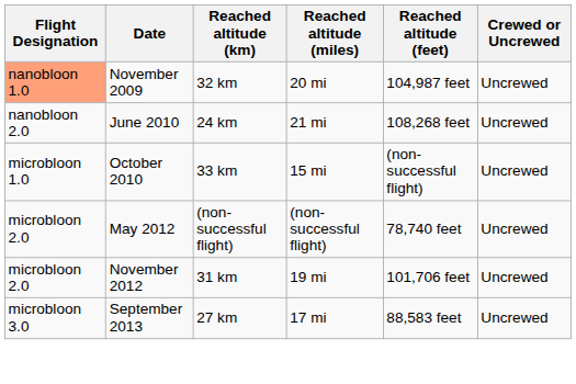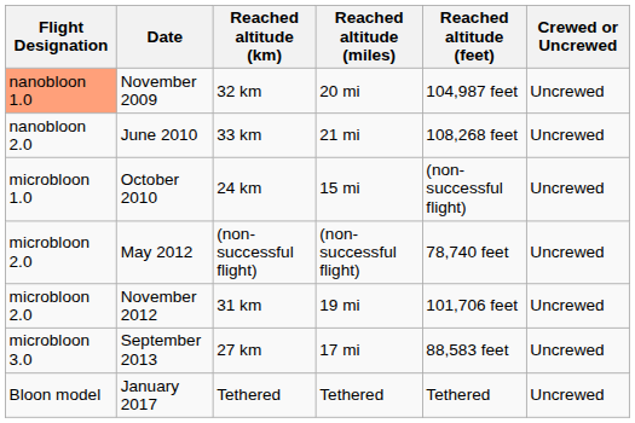 <table class="wikitable sortable">
 <tr>
 <th>Flight Designation</th>
 <th>Date</th>
 <th>Reached altitude (km)</th>
 <th>Reached altitude (miles)</th>
 <th>Reached altitude (feet)</th>
 <th>Crewed or Uncrewed</th>
 </tr>
 <tr>
 <td style="background: lightsalmon;">nanobloon 1.0</td>
 <td>November 2009</td>
 <td>32 km</td>
 <td>20 mi</td>
 <td>104,987 feet</td>
 <td>Uncrewed</td>
 </tr>
 <tr>
 <td>nanobloon 2.0</td>
 <td>June 2010</td>
-<td>24 km</td>
+<td>33 km</td>
 <td>21 mi</td>
 <td>108,268 feet</td>
 <td>Uncrewed</td>
 </tr>
 <tr>
 <td>microbloon 1.0</td>
 <td>October 2010</td>
-<td>33 km</td>
+<td>24 km</td>
 <td>15 mi</td>
 <td>(non-successful flight)</td>
 <td>Uncrewed</td>
 </tr>
 <tr>
 <td>microbloon 2.0</td>
 <td>May 2012</td>
 <td>(non-successful flight)</td>
 <td>(non-successful flight)</td>
 <td>78,740 feet</td>
 <td>Uncrewed</td>
 </tr>
 <tr>
 <td>microbloon 2.0</td>
 <td>November 2012</td>
 <td>31 km</td>
 <td>19 mi</td>
 <td>101,706 feet</td>
 <td>Uncrewed</td>
 </tr>
 <tr>
 <td>microbloon 3.0</td>
 <td>September 2013</td>
 <td>27 km</td>
 <td>17 mi</td>
 <td>88,583 feet</td>
 <td>Uncrewed</td>
 </tr>
+<tr>
+<td>Bloon model</td>
+<td>January 2017</td>
+<td>Tethered</td>
+<td>Tethered</td>
+<td>Tethered</td>
+<td>Uncrewed</td>
+</tr>
 </table>
